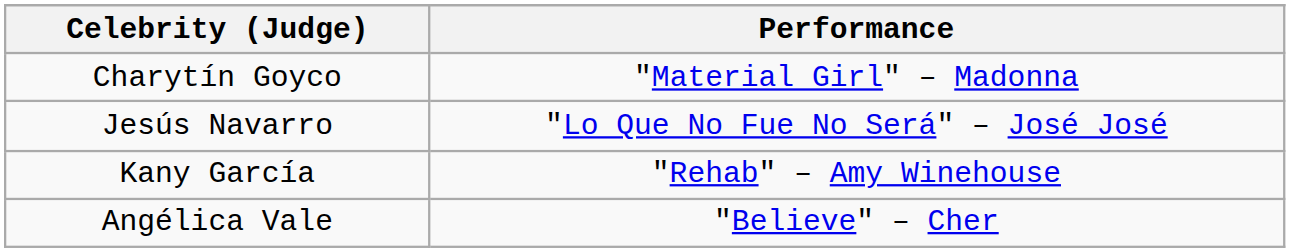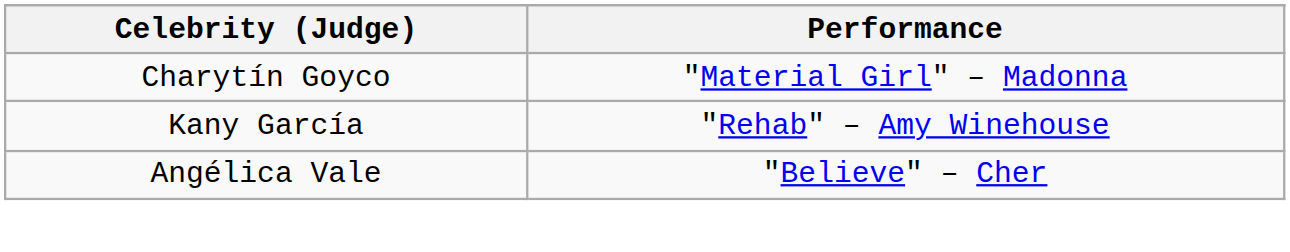 <table class="wikitable" style="text-align:center; width:90%;">
 <tr>
 </tr>
 <tr>
 <th>Celebrity (Judge)</th>
 <th>Performance</th>
 </tr>
 <tr>
 <td>Charytín Goyco</td>
 <td>"<a href='#'>Material Girl</a>" – <a href='#'>Madonna</a></td>
 </tr>
 <tr>
-<td>Jesús Navarro</td>
-<td>"<a href='#'>Lo Que No Fue No Será</a>" – <a href='#'>José José</a></td>
-</tr>
-<tr>
 <td>Kany García</td>
 <td>"<a href='#'>Rehab</a>" – <a href='#'>Amy Winehouse</a></td>
 </tr>
 <tr>
 <td>Angélica Vale</td>
 <td>"<a href='#'>Believe</a>" – <a href='#'>Cher</a></td>
 </tr>
 </table>
